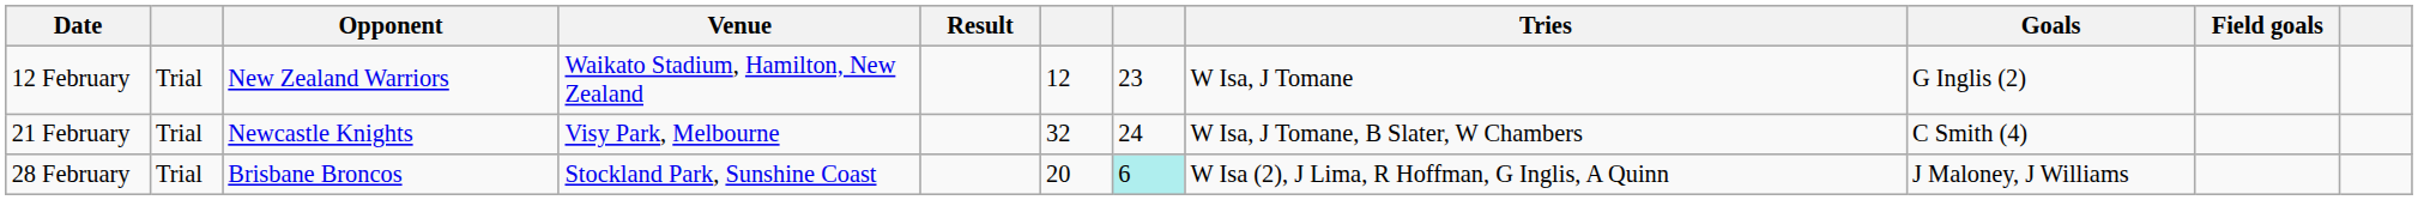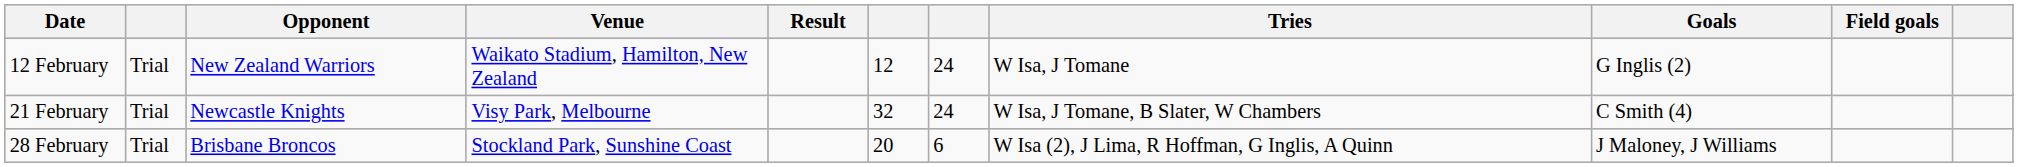 <table class="wikitable"  style="font-size:80%; width:100%;">
 <tr>
 <th width="6%">Date</th>
 <th width="3%"></th>
 <th width="14%">Opponent</th>
 <th width="15%">Venue</th>
 <th width="5%">Result</th>
 <th width="3%"></th>
 <th width="3%"></th>
 <th width="30%">Tries</th>
 <th width="12%">Goals</th>
 <th width="6%">Field goals</th>
 <th width="3%"></th>
 </tr>
 <tr>
 <td>12 February</td>
 <td>Trial</td>
 <td> <a href='#'>New Zealand Warriors</a></td>
 <td><a href='#'>Waikato Stadium</a>, <a href='#'>Hamilton, New Zealand</a></td>
 <td></td>
 <td>12</td>
-<td>23</td>
+<td>24</td>
 <td>W Isa, J Tomane</td>
 <td>G Inglis (2)</td>
 <td></td>
 <td></td>
 </tr>
 <tr>
 <td>21 February</td>
 <td>Trial</td>
 <td> <a href='#'>Newcastle Knights</a></td>
 <td><a href='#'>Visy Park</a>, <a href='#'>Melbourne</a></td>
 <td></td>
 <td>32</td>
 <td>24</td>
 <td>W Isa, J Tomane, B Slater, W Chambers</td>
 <td>C Smith (4)</td>
 <td></td>
 <td></td>
 </tr>
 <tr>
 <td>28 February</td>
 <td>Trial</td>
 <td> <a href='#'>Brisbane Broncos</a></td>
 <td><a href='#'>Stockland Park</a>, <a href='#'>Sunshine Coast</a></td>
 <td></td>
 <td>20</td>
-<td style="background: paleturquoise;">6</td>
+<td>6</td>
 <td>W Isa (2), J Lima, R Hoffman, G Inglis, A Quinn</td>
 <td>J Maloney, J Williams</td>
 <td></td>
 <td></td>
 </tr>
 </table>
